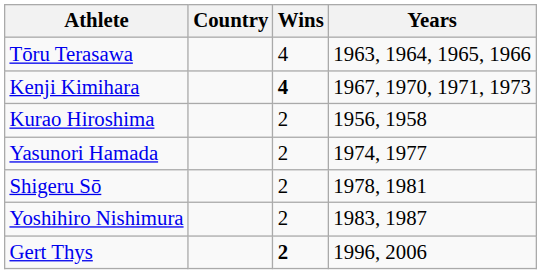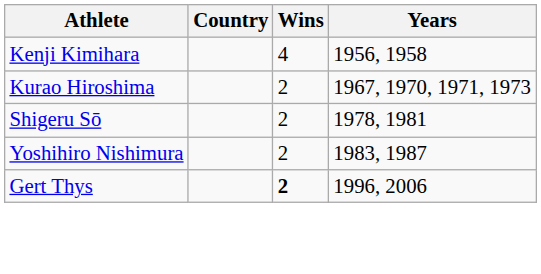 <table class="wikitable sortable">
 <tr>
 <th>Athlete</th>
 <th>Country</th>
 <th>Wins</th>
 <th>Years</th>
 </tr>
 <tr>
-<td><a href='#'>Tōru Terasawa</a></td>
+<td><a href='#'>Kenji Kimihara</a></td>
 <td></td>
 <td>4</td>
-<td>1963, 1964, 1965, 1966</td>
-</tr>
-<tr>
-<td><a href='#'>Kenji Kimihara</a></td>
-<td></td>
-<td><strong>4</strong></td>
-<td>1967, 1970, 1971, 1973</td>
+<td>1956, 1958</td>
 </tr>
 <tr>
 <td><a href='#'>Kurao Hiroshima</a></td>
 <td></td>
 <td>2</td>
-<td>1956, 1958</td>
-</tr>
-<tr>
-<td><a href='#'>Yasunori Hamada</a></td>
-<td></td>
-<td>2</td>
-<td>1974, 1977</td>
+<td>1967, 1970, 1971, 1973</td>
 </tr>
 <tr>
 <td><a href='#'>Shigeru Sō</a></td>
 <td></td>
 <td>2</td>
 <td>1978, 1981</td>
 </tr>
 <tr>
 <td><a href='#'>Yoshihiro Nishimura</a></td>
 <td></td>
 <td>2</td>
 <td>1983, 1987</td>
 </tr>
 <tr>
 <td><a href='#'>Gert Thys</a></td>
 <td></td>
 <td><strong>2</strong></td>
 <td>1996, 2006</td>
 </tr>
 </table>
